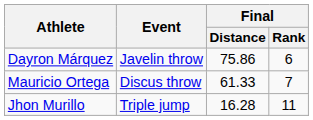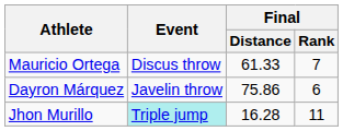 <table class=wikitable style="font-size:90%">
 <tr>
 <th rowspan="2">Athlete</th>
 <th rowspan="2">Event</th>
 <th colspan="2">Final</th>
 </tr>
 <tr style="font-size:95%">
 <th>Distance</th>
 <th>Rank</th>
 </tr>
 <tr align=center>
+<td align=left><a href='#'>Mauricio Ortega</a></td>
+<td align=left><a href='#'>Discus throw</a></td>
+<td>61.33</td>
+<td>7</td>
+</tr>
+<tr align=center>
 <td align=left><a href='#'>Dayron Márquez</a></td>
 <td align=left><a href='#'>Javelin throw</a></td>
 <td>75.86</td>
 <td>6</td>
 </tr>
 <tr align=center>
-<td align=left><a href='#'>Mauricio Ortega</a></td>
-<td align=left><a href='#'>Discus throw</a></td>
-<td>61.33</td>
-<td>7</td>
-</tr>
-<tr align=center>
 <td align=left><a href='#'>Jhon Murillo</a></td>
-<td align=left><a href='#'>Triple jump</a></td>
+<td align=left style="background: paleturquoise;"><a href='#'>Triple jump</a></td>
 <td>16.28</td>
 <td>11</td>
 </tr>
 </table>
